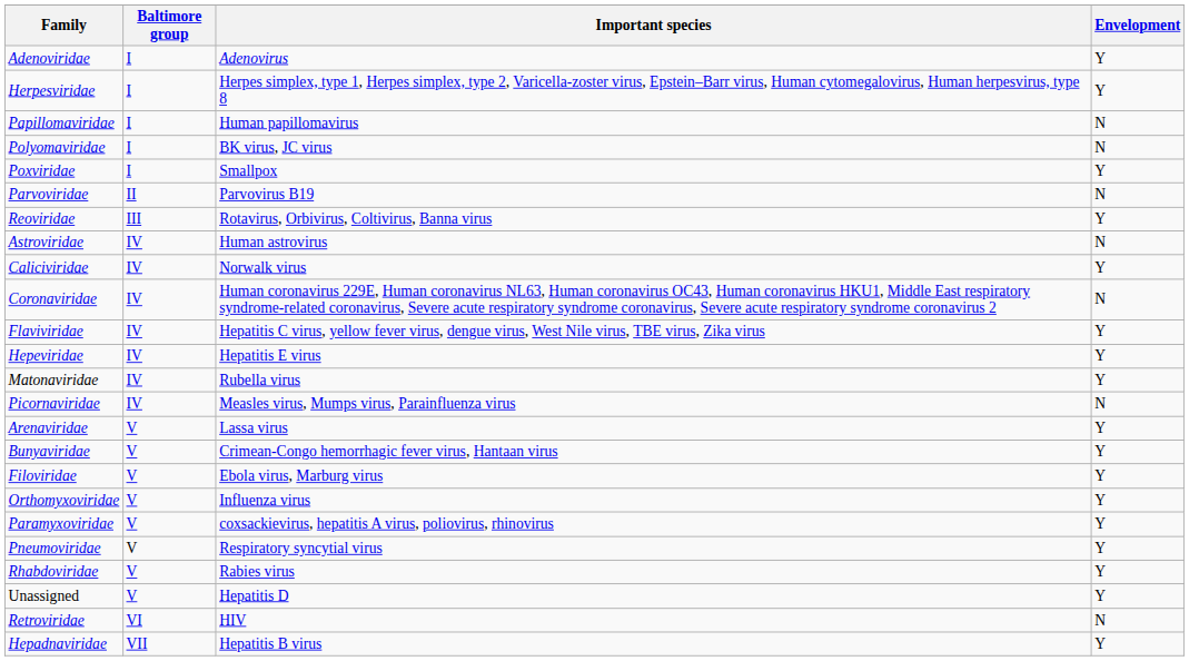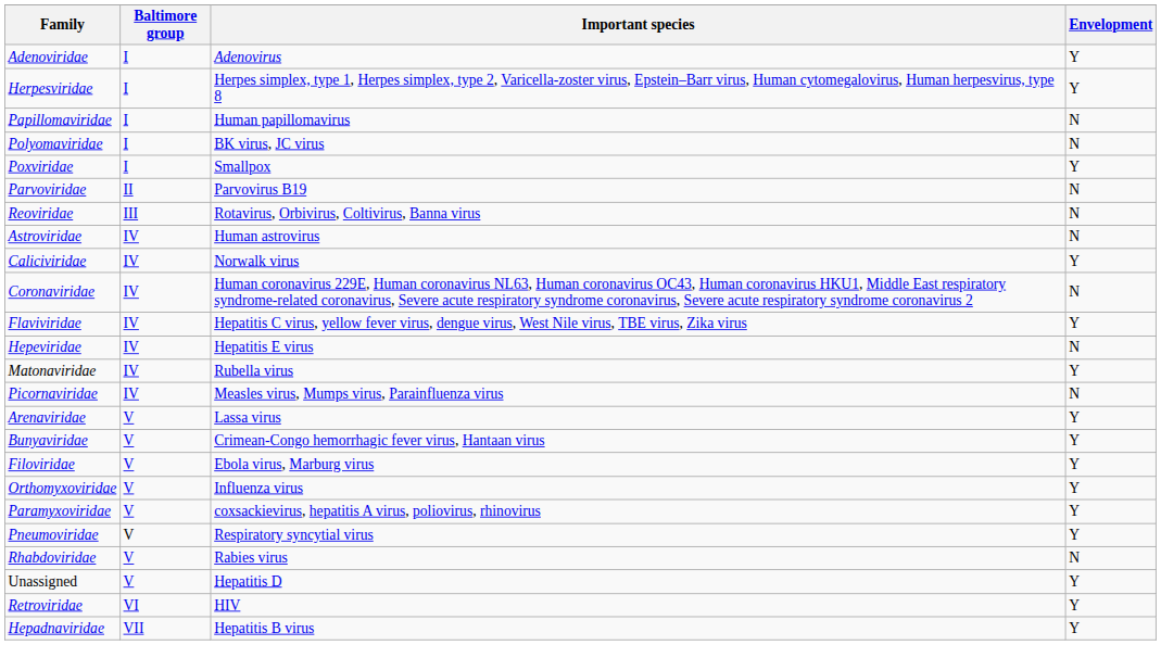 <table class="wikitable sortable">
 <tr>
 </tr>
 <tr>
 <th>Family</th>
 <th><a href='#'>Baltimore group</a></th>
 <th>Important species</th>
 <th><a href='#'>Envelopment</a></th>
 </tr>
 <tr>
 <td><em><a href='#'>Adenoviridae</a></em></td>
 <td><a href='#'>I</a></td>
 <td><em><a href='#'>Adenovirus</a></em></td>
 <td>Y</td>
 </tr>
 <tr>
 <td><em><a href='#'>Herpesviridae</a></em></td>
 <td><a href='#'>I</a></td>
 <td><a href='#'>Herpes simplex, type 1</a>, <a href='#'>Herpes simplex, type 2</a>, <a href='#'>Varicella-zoster virus</a>, <a href='#'>Epstein–Barr virus</a>, <a href='#'>Human cytomegalovirus</a>, <a href='#'>Human herpesvirus, type 8</a></td>
 <td>Y</td>
 </tr>
 <tr>
 <td><em><a href='#'>Papillomaviridae</a></em></td>
 <td><a href='#'>I</a></td>
 <td><a href='#'>Human papillomavirus</a></td>
 <td>N</td>
 </tr>
 <tr>
 <td><em><a href='#'>Polyomaviridae</a></em></td>
 <td><a href='#'>I</a></td>
 <td><a href='#'>BK virus</a>, <a href='#'>JC virus</a></td>
 <td>N</td>
 </tr>
 <tr>
 <td><em><a href='#'>Poxviridae</a></em></td>
 <td><a href='#'>I</a></td>
 <td><a href='#'>Smallpox</a></td>
 <td>Y</td>
 </tr>
 <tr>
 <td><em><a href='#'>Parvoviridae</a></em></td>
 <td><a href='#'>II</a></td>
 <td><a href='#'>Parvovirus B19</a></td>
 <td>N</td>
 </tr>
 <tr>
 <td><em><a href='#'>Reoviridae</a></em></td>
 <td><a href='#'>III</a></td>
 <td><a href='#'>Rotavirus</a>, <a href='#'>Orbivirus</a>, <a href='#'>Coltivirus</a>, <a href='#'>Banna virus</a></td>
-<td>Y</td>
+<td>N</td>
 </tr>
 <tr>
 <td><em><a href='#'>Astroviridae</a></em></td>
 <td><a href='#'>IV</a></td>
 <td><a href='#'>Human astrovirus</a></td>
 <td>N</td>
 </tr>
 <tr>
 <td><em><a href='#'>Caliciviridae</a></em></td>
 <td><a href='#'>IV</a></td>
 <td><a href='#'>Norwalk virus</a></td>
 <td>Y</td>
 </tr>
 <tr>
 <td><em><a href='#'>Coronaviridae</a></em></td>
 <td><a href='#'>IV</a></td>
 <td><a href='#'>Human coronavirus 229E</a>, <a href='#'>Human coronavirus NL63</a>, <a href='#'>Human coronavirus OC43</a>, <a href='#'>Human coronavirus HKU1</a>, <a href='#'>Middle East respiratory syndrome-related coronavirus</a>, <a href='#'>Severe acute respiratory syndrome coronavirus</a>, <a href='#'>Severe acute respiratory syndrome coronavirus 2</a></td>
 <td>N</td>
 </tr>
 <tr>
 <td><em><a href='#'>Flaviviridae</a></em></td>
 <td><a href='#'>IV</a></td>
 <td><a href='#'>Hepatitis C virus</a>, <a href='#'>yellow fever virus</a>, <a href='#'>dengue virus</a>, <a href='#'>West Nile virus</a>, <a href='#'>TBE virus</a>, <a href='#'>Zika virus</a></td>
 <td>Y</td>
 </tr>
 <tr>
 <td><em><a href='#'>Hepeviridae</a></em></td>
 <td><a href='#'>IV</a></td>
 <td><a href='#'>Hepatitis E virus</a></td>
-<td>Y</td>
+<td>N</td>
 </tr>
 <tr>
 <td><em>Matonaviridae</em></td>
 <td><a href='#'>IV</a></td>
 <td><a href='#'>Rubella virus</a></td>
 <td>Y</td>
 </tr>
 <tr>
 <td><em><a href='#'>Picornaviridae</a></em></td>
 <td><a href='#'>IV</a></td>
 <td><a href='#'>Measles virus</a>, <a href='#'>Mumps virus</a>, <a href='#'>Parainfluenza virus</a></td>
 <td>N</td>
 </tr>
 <tr>
 <td><em><a href='#'>Arenaviridae</a></em></td>
 <td><a href='#'>V</a></td>
 <td><a href='#'>Lassa virus</a></td>
 <td>Y</td>
 </tr>
 <tr>
 <td><em><a href='#'>Bunyaviridae</a></em></td>
 <td><a href='#'>V</a></td>
 <td><a href='#'>Crimean-Congo hemorrhagic fever virus</a>, <a href='#'>Hantaan virus</a></td>
 <td>Y</td>
 </tr>
 <tr>
 <td><em><a href='#'>Filoviridae</a></em></td>
 <td><a href='#'>V</a></td>
 <td><a href='#'>Ebola virus</a>, <a href='#'>Marburg virus</a></td>
 <td>Y</td>
 </tr>
 <tr>
 <td><em><a href='#'>Orthomyxoviridae</a></em></td>
 <td><a href='#'>V</a></td>
 <td><a href='#'>Influenza virus</a></td>
 <td>Y</td>
 </tr>
 <tr>
 <td><em><a href='#'>Paramyxoviridae</a></em></td>
 <td><a href='#'>V</a></td>
 <td><a href='#'>coxsackievirus</a>, <a href='#'>hepatitis A virus</a>, <a href='#'>poliovirus</a>, <a href='#'>rhinovirus</a></td>
 <td>Y</td>
 </tr>
 <tr>
 <td><em><a href='#'>Pneumoviridae</a></em></td>
 <td>V </td>
 <td><a href='#'>Respiratory syncytial virus</a></td>
 <td>Y</td>
 </tr>
 <tr>
 <td><em><a href='#'>Rhabdoviridae</a></em></td>
 <td><a href='#'>V</a></td>
 <td><a href='#'>Rabies virus</a></td>
-<td>Y</td>
+<td>N</td>
 </tr>
 <tr>
 <td>Unassigned</td>
 <td><a href='#'>V</a></td>
 <td><a href='#'>Hepatitis D</a></td>
 <td>Y</td>
 </tr>
 <tr>
 <td><em><a href='#'>Retroviridae</a></em></td>
 <td><a href='#'>VI</a></td>
 <td><a href='#'>HIV</a></td>
-<td>N</td>
+<td>Y</td>
 </tr>
 <tr>
 <td><em><a href='#'>Hepadnaviridae</a></em></td>
 <td><a href='#'>VII</a></td>
 <td><a href='#'>Hepatitis B virus</a></td>
 <td>Y</td>
 </tr>
 </table>
